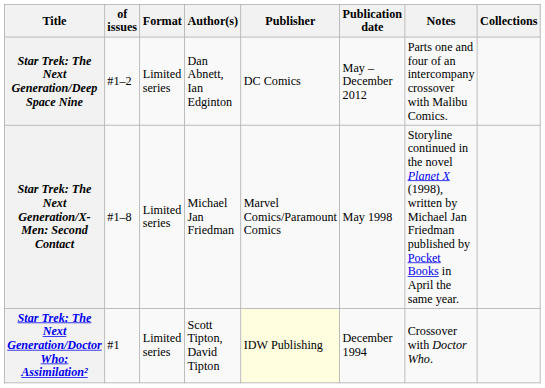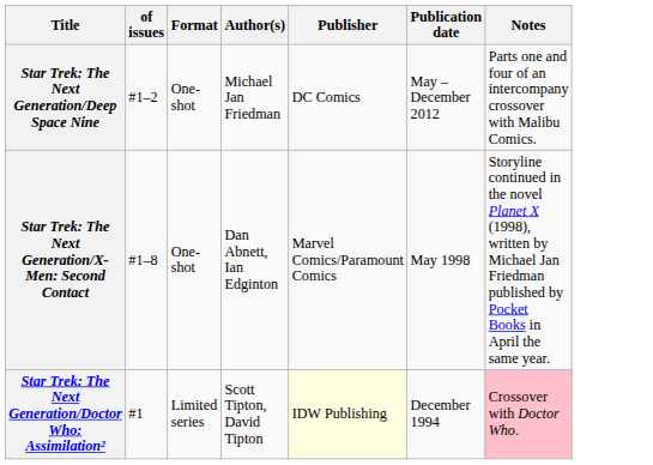 <table class="wikitable">
 <tr>
 <th>Title</th>
 <th style="width:40pt"> of issues</th>
 <th style="width:75pt">Format</th>
 <th style="width:125pt">Author(s)</th>
 <th style="width:125pt">Publisher</th>
 <th style="width:150pt">Publication date</th>
 <th style="width:175pt">Notes</th>
-<th>Collections</th>
 </tr>
 <tr>
 <th><em>Star Trek: The Next Generation/Deep Space Nine</em></th>
 <td>#1–2</td>
-<td>Limited series</td>
-<td>Dan Abnett, Ian Edginton</td>
+<td>One-shot</td>
+<td>Michael Jan Friedman</td>
 <td>DC Comics</td>
 <td>May – December 2012</td>
 <td>Parts one and four of an intercompany crossover with Malibu Comics.</td>
-<td></td>
 </tr>
 <tr>
 <th><em>Star Trek: The Next Generation/X-Men: Second Contact</em></th>
 <td>#1–8</td>
-<td>Limited series</td>
-<td>Michael Jan Friedman</td>
+<td>One-shot</td>
+<td>Dan Abnett, Ian Edginton</td>
 <td>Marvel Comics/Paramount Comics</td>
 <td>May 1998</td>
 <td>Storyline continued in the novel <em><a href='#'>Planet X</a></em> (1998), written by Michael Jan Friedman published by <a href='#'>Pocket Books</a> in April the same year.</td>
-<td></td>
 </tr>
 <tr>
 <th><em><a href='#'>Star Trek: The Next Generation/Doctor Who: Assimilation²</a></em></th>
 <td>#1</td>
 <td>Limited series</td>
 <td>Scott Tipton, David Tipton</td>
 <td style="background: lightyellow;">IDW Publishing</td>
 <td>December 1994</td>
-<td>Crossover with <em>Doctor Who</em>.</td>
-<td></td>
+<td style="background: pink;">Crossover with <em>Doctor Who</em>.</td>
 </tr>
 </table>
